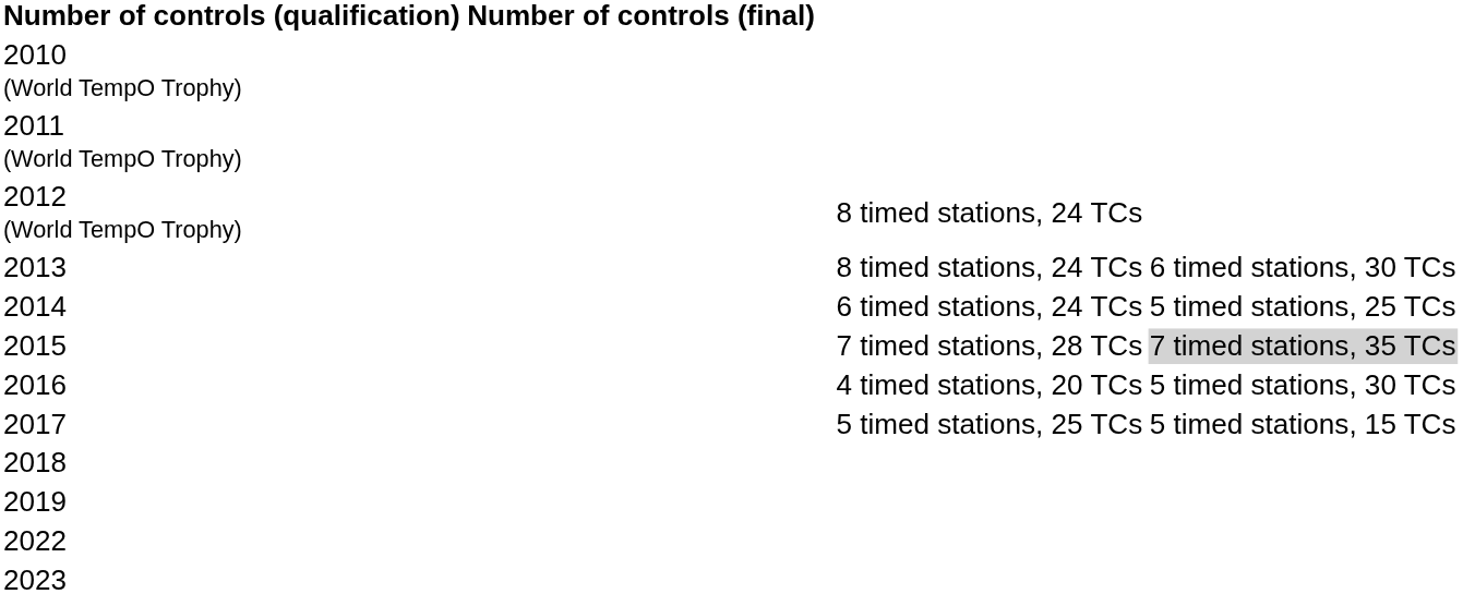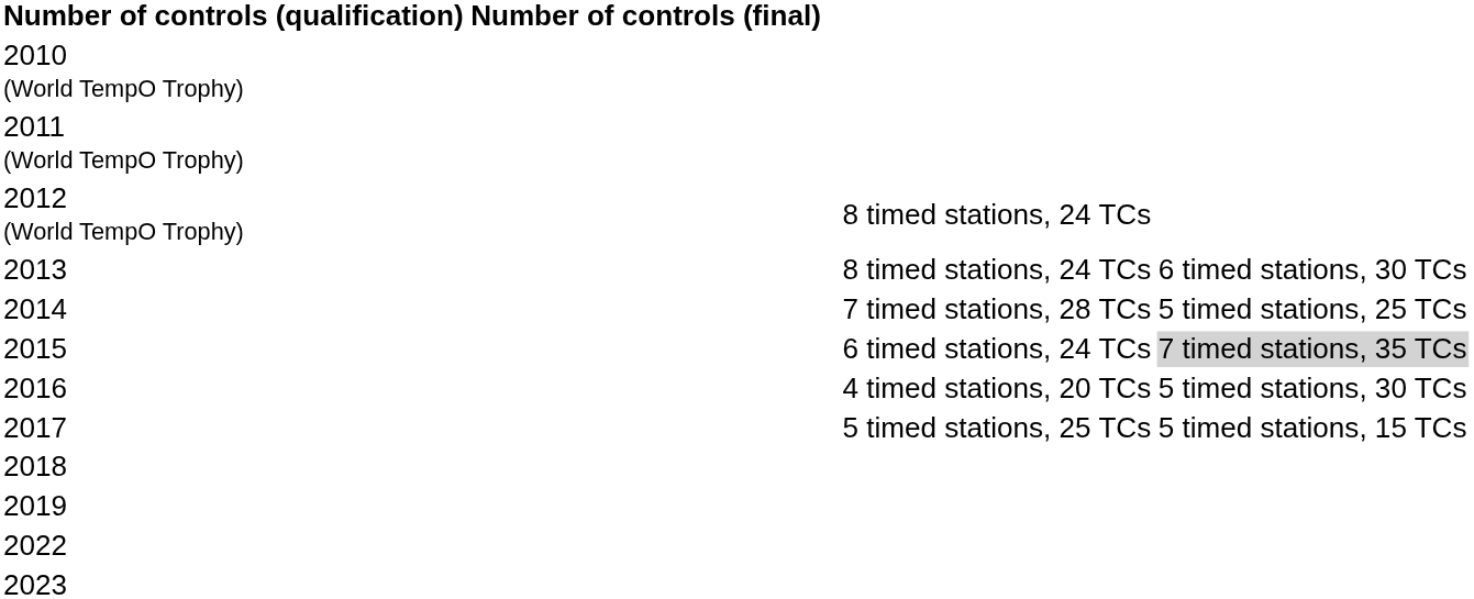 <table>
 <tr>
 <th>Number of controls (qualification)</th>
 <th>Number of controls (final)</th>
 </tr>
 <tr>
 <td>2010<br><small>(World TempO Trophy)</small></td>
 <td></td>
 <td></td>
 <td></td>
 <td></td>
 <td></td>
 </tr>
 <tr>
 <td>2011<br><small>(World TempO Trophy)</small></td>
 <td></td>
 <td></td>
 <td></td>
 <td></td>
 <td></td>
 </tr>
 <tr>
 <td>2012<br><small>(World TempO Trophy)</small></td>
 <td></td>
 <td></td>
 <td></td>
 <td colspan=2>8 timed stations, 24 TCs</td>
 </tr>
 <tr>
 <td>2013</td>
 <td></td>
 <td></td>
 <td></td>
 <td>8 timed stations, 24 TCs</td>
 <td>6 timed stations, 30 TCs</td>
 </tr>
 <tr>
 <td>2014</td>
 <td></td>
 <td></td>
 <td></td>
-<td>6 timed stations, 24 TCs</td>
+<td>7 timed stations, 28 TCs</td>
 <td>5 timed stations, 25 TCs</td>
 </tr>
 <tr>
 <td>2015</td>
 <td></td>
 <td></td>
 <td></td>
-<td>7 timed stations, 28 TCs</td>
+<td>6 timed stations, 24 TCs</td>
 <td style="background: lightgrey;">7 timed stations, 35 TCs</td>
 </tr>
 <tr>
 <td>2016</td>
 <td></td>
 <td></td>
 <td></td>
 <td>4 timed stations, 20 TCs</td>
 <td>5 timed stations, 30 TCs</td>
 </tr>
 <tr>
 <td>2017</td>
 <td></td>
 <td></td>
 <td></td>
 <td>5 timed stations, 25 TCs</td>
 <td>5 timed stations, 15 TCs</td>
 </tr>
 <tr>
 <td>2018</td>
 <td></td>
 <td><br></td>
 <td></td>
 <td></td>
 </tr>
 <tr>
 <td>2019</td>
 <td></td>
 <td></td>
 <td></td>
 <td></td>
 </tr>
 <tr>
 <td>2022</td>
 <td></td>
 <td></td>
 <td><br></td>
 <td></td>
 </tr>
 <tr>
 <td>2023</td>
 <td></td>
 <td></td>
 <td></td>
 <td></td>
 </tr>
 </table>
